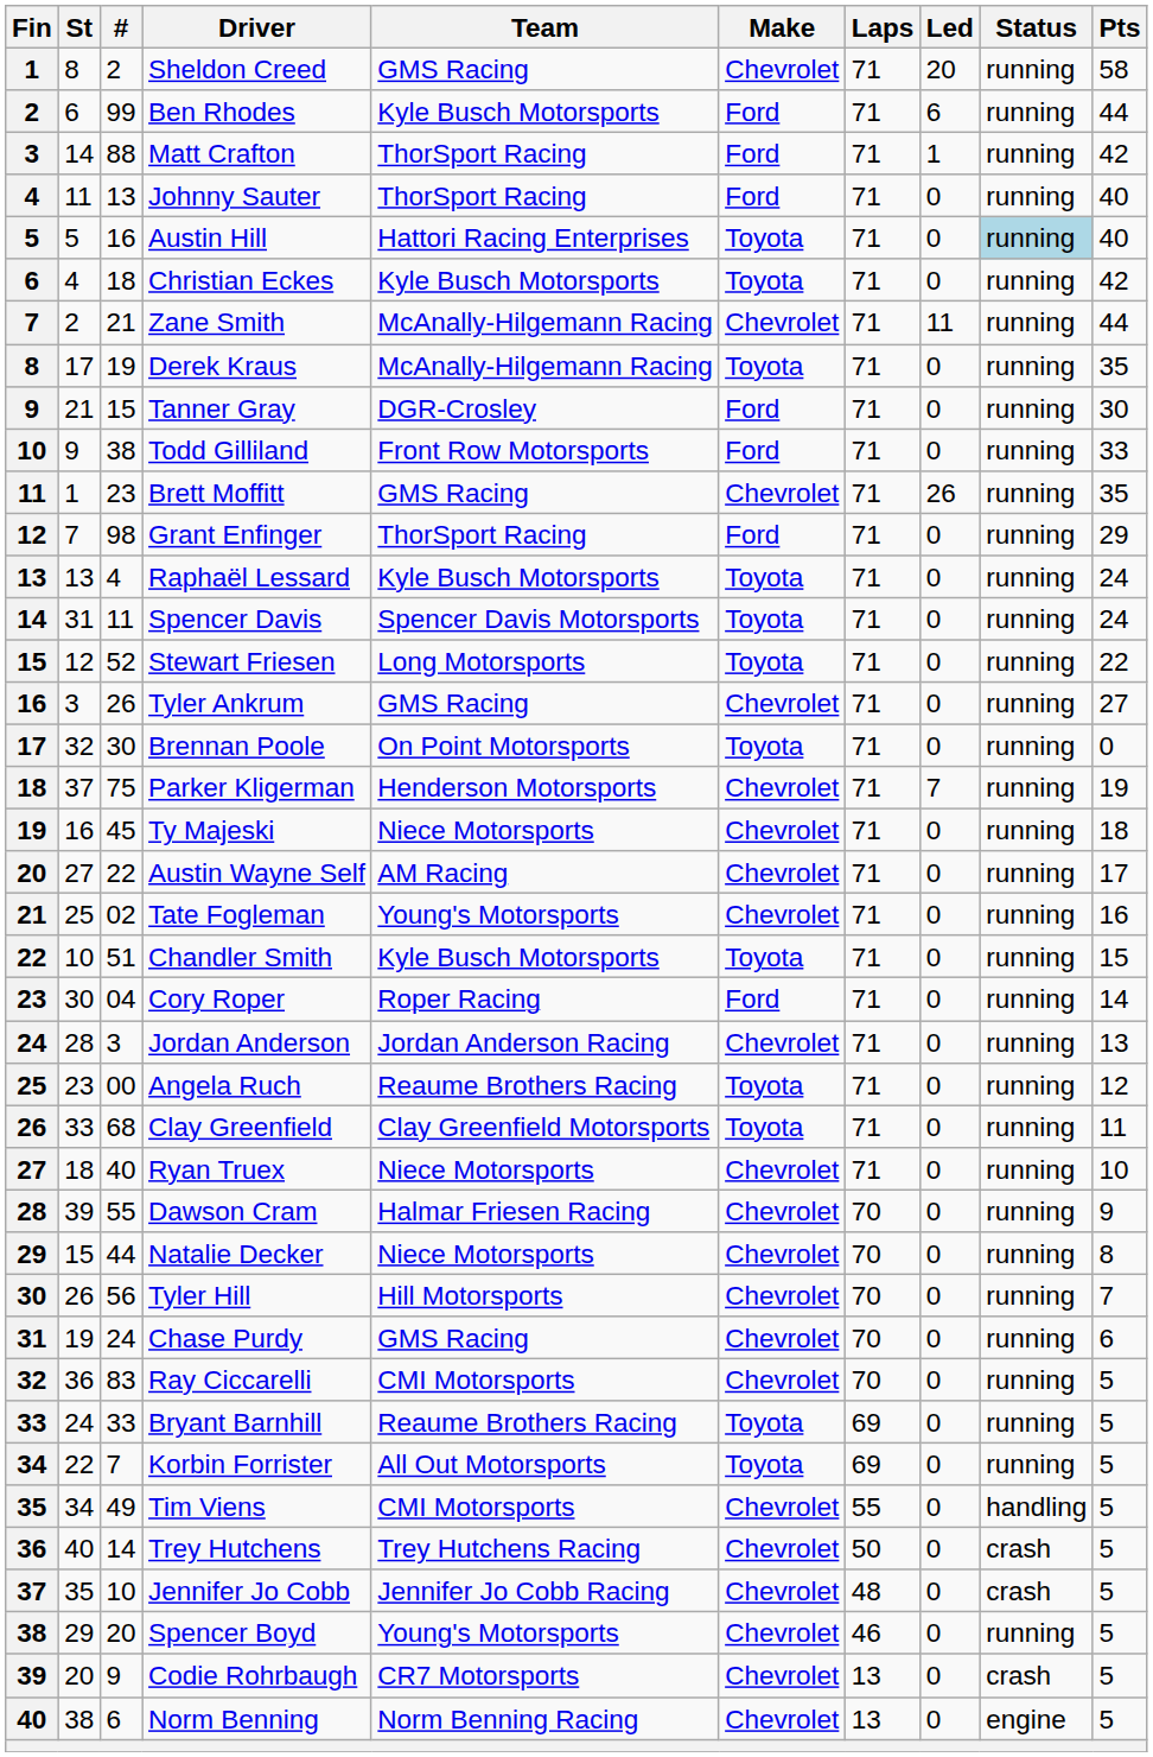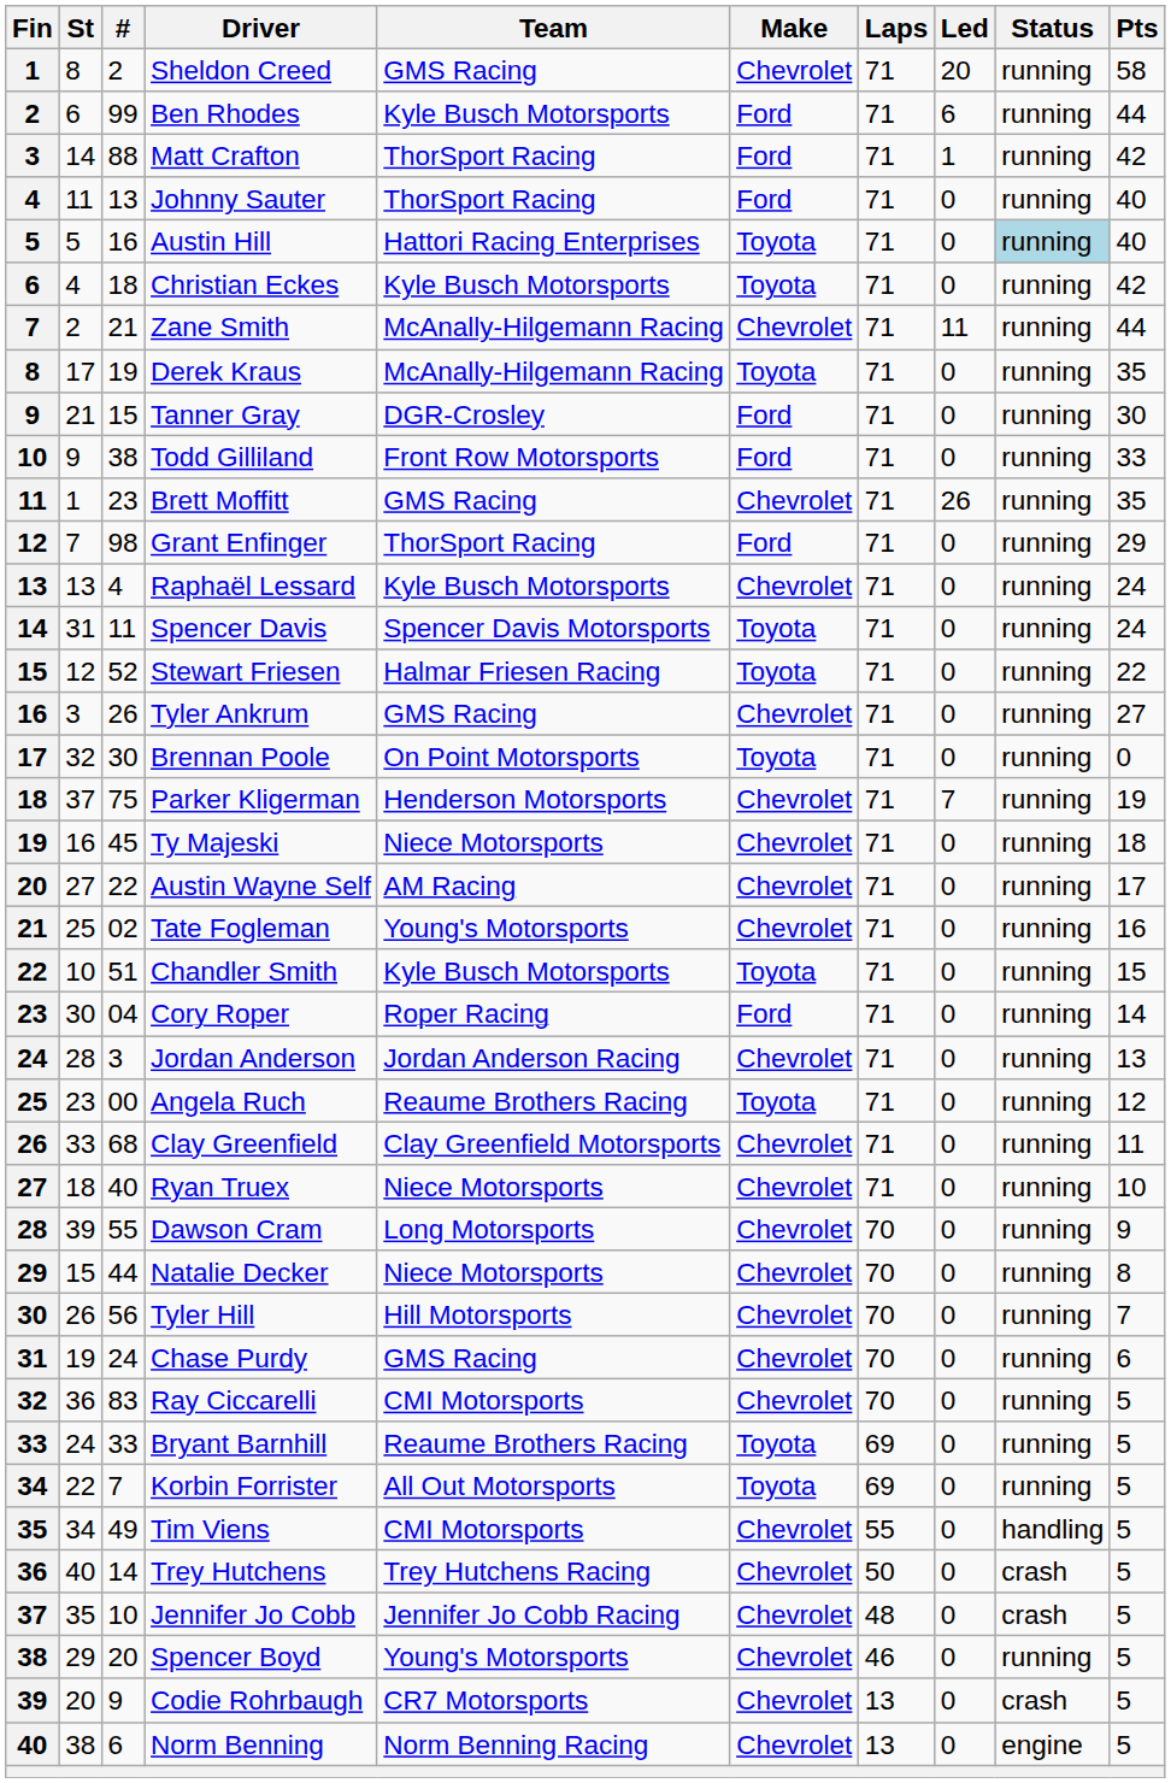 <table class="wikitable" style="font-size:95%">
 <tr>
 <th>Fin</th>
 <th>St</th>
 <th>#</th>
 <th>Driver</th>
 <th>Team</th>
 <th>Make</th>
 <th>Laps</th>
 <th>Led</th>
 <th>Status</th>
 <th>Pts</th>
 </tr>
 <tr>
 <th>1</th>
 <td>8</td>
 <td>2</td>
 <td><a href='#'>Sheldon Creed</a></td>
 <td><a href='#'>GMS Racing</a></td>
 <td><a href='#'>Chevrolet</a></td>
 <td>71</td>
 <td>20</td>
 <td>running</td>
 <td>58</td>
 </tr>
 <tr>
 <th>2</th>
 <td>6</td>
 <td>99</td>
 <td><a href='#'>Ben Rhodes</a></td>
 <td><a href='#'>Kyle Busch Motorsports</a></td>
 <td><a href='#'>Ford</a></td>
 <td>71</td>
 <td>6</td>
 <td>running</td>
 <td>44</td>
 </tr>
 <tr>
 <th>3</th>
 <td>14</td>
 <td>88</td>
 <td><a href='#'>Matt Crafton</a></td>
 <td><a href='#'>ThorSport Racing</a></td>
 <td><a href='#'>Ford</a></td>
 <td>71</td>
 <td>1</td>
 <td>running</td>
 <td>42</td>
 </tr>
 <tr>
 <th>4</th>
 <td>11</td>
 <td>13</td>
 <td><a href='#'>Johnny Sauter</a></td>
 <td><a href='#'>ThorSport Racing</a></td>
 <td><a href='#'>Ford</a></td>
 <td>71</td>
 <td>0</td>
 <td>running</td>
 <td>40</td>
 </tr>
 <tr>
 <th>5</th>
 <td>5</td>
 <td>16</td>
 <td><a href='#'>Austin Hill</a></td>
 <td><a href='#'>Hattori Racing Enterprises</a></td>
 <td><a href='#'>Toyota</a></td>
 <td>71</td>
 <td>0</td>
 <td style="background: lightblue;">running</td>
 <td>40</td>
 </tr>
 <tr>
 <th>6</th>
 <td>4</td>
 <td>18</td>
 <td><a href='#'>Christian Eckes</a></td>
 <td><a href='#'>Kyle Busch Motorsports</a></td>
 <td><a href='#'>Toyota</a></td>
 <td>71</td>
 <td>0</td>
 <td>running</td>
 <td>42</td>
 </tr>
 <tr>
 <th>7</th>
 <td>2</td>
 <td>21</td>
 <td><a href='#'>Zane Smith</a></td>
 <td><a href='#'>McAnally-Hilgemann Racing</a></td>
 <td><a href='#'>Chevrolet</a></td>
 <td>71</td>
 <td>11</td>
 <td>running</td>
 <td>44</td>
 </tr>
 <tr>
 <th>8</th>
 <td>17</td>
 <td>19</td>
 <td><a href='#'>Derek Kraus</a></td>
 <td><a href='#'>McAnally-Hilgemann Racing</a></td>
 <td><a href='#'>Toyota</a></td>
 <td>71</td>
 <td>0</td>
 <td>running</td>
 <td>35</td>
 </tr>
 <tr>
 <th>9</th>
 <td>21</td>
 <td>15</td>
 <td><a href='#'>Tanner Gray</a></td>
 <td><a href='#'>DGR-Crosley</a></td>
 <td><a href='#'>Ford</a></td>
 <td>71</td>
 <td>0</td>
 <td>running</td>
 <td>30</td>
 </tr>
 <tr>
 <th>10</th>
 <td>9</td>
 <td>38</td>
 <td><a href='#'>Todd Gilliland</a></td>
 <td><a href='#'>Front Row Motorsports</a></td>
 <td><a href='#'>Ford</a></td>
 <td>71</td>
 <td>0</td>
 <td>running</td>
 <td>33</td>
 </tr>
 <tr>
 <th>11</th>
 <td>1</td>
 <td>23</td>
 <td><a href='#'>Brett Moffitt</a></td>
 <td><a href='#'>GMS Racing</a></td>
 <td><a href='#'>Chevrolet</a></td>
 <td>71</td>
 <td>26</td>
 <td>running</td>
 <td>35</td>
 </tr>
 <tr>
 <th>12</th>
 <td>7</td>
 <td>98</td>
 <td><a href='#'>Grant Enfinger</a></td>
 <td><a href='#'>ThorSport Racing</a></td>
 <td><a href='#'>Ford</a></td>
 <td>71</td>
 <td>0</td>
 <td>running</td>
 <td>29</td>
 </tr>
 <tr>
 <th>13</th>
 <td>13</td>
 <td>4</td>
 <td><a href='#'>Raphaël Lessard</a></td>
 <td><a href='#'>Kyle Busch Motorsports</a></td>
-<td><a href='#'>Toyota</a></td>
+<td><a href='#'>Chevrolet</a></td>
 <td>71</td>
 <td>0</td>
 <td>running</td>
 <td>24</td>
 </tr>
 <tr>
 <th>14</th>
 <td>31</td>
 <td>11</td>
 <td><a href='#'>Spencer Davis</a></td>
 <td><a href='#'>Spencer Davis Motorsports</a></td>
 <td><a href='#'>Toyota</a></td>
 <td>71</td>
 <td>0</td>
 <td>running</td>
 <td>24</td>
 </tr>
 <tr>
 <th>15</th>
 <td>12</td>
 <td>52</td>
 <td><a href='#'>Stewart Friesen</a></td>
-<td><a href='#'>Long Motorsports</a></td>
+<td><a href='#'>Halmar Friesen Racing</a></td>
 <td><a href='#'>Toyota</a></td>
 <td>71</td>
 <td>0</td>
 <td>running</td>
 <td>22</td>
 </tr>
 <tr>
 <th>16</th>
 <td>3</td>
 <td>26</td>
 <td><a href='#'>Tyler Ankrum</a></td>
 <td><a href='#'>GMS Racing</a></td>
 <td><a href='#'>Chevrolet</a></td>
 <td>71</td>
 <td>0</td>
 <td>running</td>
 <td>27</td>
 </tr>
 <tr>
 <th>17</th>
 <td>32</td>
 <td>30</td>
 <td><a href='#'>Brennan Poole</a></td>
 <td><a href='#'>On Point Motorsports</a></td>
 <td><a href='#'>Toyota</a></td>
 <td>71</td>
 <td>0</td>
 <td>running</td>
 <td>0</td>
 </tr>
 <tr>
 <th>18</th>
 <td>37</td>
 <td>75</td>
 <td><a href='#'>Parker Kligerman</a></td>
 <td><a href='#'>Henderson Motorsports</a></td>
 <td><a href='#'>Chevrolet</a></td>
 <td>71</td>
 <td>7</td>
 <td>running</td>
 <td>19</td>
 </tr>
 <tr>
 <th>19</th>
 <td>16</td>
 <td>45</td>
 <td><a href='#'>Ty Majeski</a></td>
 <td><a href='#'>Niece Motorsports</a></td>
 <td><a href='#'>Chevrolet</a></td>
 <td>71</td>
 <td>0</td>
 <td>running</td>
 <td>18</td>
 </tr>
 <tr>
 <th>20</th>
 <td>27</td>
 <td>22</td>
 <td><a href='#'>Austin Wayne Self</a></td>
 <td><a href='#'>AM Racing</a></td>
 <td><a href='#'>Chevrolet</a></td>
 <td>71</td>
 <td>0</td>
 <td>running</td>
 <td>17</td>
 </tr>
 <tr>
 <th>21</th>
 <td>25</td>
 <td>02</td>
 <td><a href='#'>Tate Fogleman</a></td>
 <td><a href='#'>Young's Motorsports</a></td>
 <td><a href='#'>Chevrolet</a></td>
 <td>71</td>
 <td>0</td>
 <td>running</td>
 <td>16</td>
 </tr>
 <tr>
 <th>22</th>
 <td>10</td>
 <td>51</td>
 <td><a href='#'>Chandler Smith</a></td>
 <td><a href='#'>Kyle Busch Motorsports</a></td>
 <td><a href='#'>Toyota</a></td>
 <td>71</td>
 <td>0</td>
 <td>running</td>
 <td>15</td>
 </tr>
 <tr>
 <th>23</th>
 <td>30</td>
 <td>04</td>
 <td><a href='#'>Cory Roper</a></td>
 <td><a href='#'>Roper Racing</a></td>
 <td><a href='#'>Ford</a></td>
 <td>71</td>
 <td>0</td>
 <td>running</td>
 <td>14</td>
 </tr>
 <tr>
 <th>24</th>
 <td>28</td>
 <td>3</td>
 <td><a href='#'>Jordan Anderson</a></td>
 <td><a href='#'>Jordan Anderson Racing</a></td>
 <td><a href='#'>Chevrolet</a></td>
 <td>71</td>
 <td>0</td>
 <td>running</td>
 <td>13</td>
 </tr>
 <tr>
 <th>25</th>
 <td>23</td>
 <td>00</td>
 <td><a href='#'>Angela Ruch</a></td>
 <td><a href='#'>Reaume Brothers Racing</a></td>
 <td><a href='#'>Toyota</a></td>
 <td>71</td>
 <td>0</td>
 <td>running</td>
 <td>12</td>
 </tr>
 <tr>
 <th>26</th>
 <td>33</td>
 <td>68</td>
 <td><a href='#'>Clay Greenfield</a></td>
 <td><a href='#'>Clay Greenfield Motorsports</a></td>
-<td><a href='#'>Toyota</a></td>
+<td><a href='#'>Chevrolet</a></td>
 <td>71</td>
 <td>0</td>
 <td>running</td>
 <td>11</td>
 </tr>
 <tr>
 <th>27</th>
 <td>18</td>
 <td>40</td>
 <td><a href='#'>Ryan Truex</a></td>
 <td><a href='#'>Niece Motorsports</a></td>
 <td><a href='#'>Chevrolet</a></td>
 <td>71</td>
 <td>0</td>
 <td>running</td>
 <td>10</td>
 </tr>
 <tr>
 <th>28</th>
 <td>39</td>
 <td>55</td>
 <td><a href='#'>Dawson Cram</a></td>
-<td><a href='#'>Halmar Friesen Racing</a></td>
+<td><a href='#'>Long Motorsports</a></td>
 <td><a href='#'>Chevrolet</a></td>
 <td>70</td>
 <td>0</td>
 <td>running</td>
 <td>9</td>
 </tr>
 <tr>
 <th>29</th>
 <td>15</td>
 <td>44</td>
 <td><a href='#'>Natalie Decker</a></td>
 <td><a href='#'>Niece Motorsports</a></td>
 <td><a href='#'>Chevrolet</a></td>
 <td>70</td>
 <td>0</td>
 <td>running</td>
 <td>8</td>
 </tr>
 <tr>
 <th>30</th>
 <td>26</td>
 <td>56</td>
 <td><a href='#'>Tyler Hill</a></td>
 <td><a href='#'>Hill Motorsports</a></td>
 <td><a href='#'>Chevrolet</a></td>
 <td>70</td>
 <td>0</td>
 <td>running</td>
 <td>7</td>
 </tr>
 <tr>
 <th>31</th>
 <td>19</td>
 <td>24</td>
 <td><a href='#'>Chase Purdy</a></td>
 <td><a href='#'>GMS Racing</a></td>
 <td><a href='#'>Chevrolet</a></td>
 <td>70</td>
 <td>0</td>
 <td>running</td>
 <td>6</td>
 </tr>
 <tr>
 <th>32</th>
 <td>36</td>
 <td>83</td>
 <td><a href='#'>Ray Ciccarelli</a></td>
 <td><a href='#'>CMI Motorsports</a></td>
 <td><a href='#'>Chevrolet</a></td>
 <td>70</td>
 <td>0</td>
 <td>running</td>
 <td>5</td>
 </tr>
 <tr>
 <th>33</th>
 <td>24</td>
 <td>33</td>
 <td><a href='#'>Bryant Barnhill</a></td>
 <td><a href='#'>Reaume Brothers Racing</a></td>
 <td><a href='#'>Toyota</a></td>
 <td>69</td>
 <td>0</td>
 <td>running</td>
 <td>5</td>
 </tr>
 <tr>
 <th>34</th>
 <td>22</td>
 <td>7</td>
 <td><a href='#'>Korbin Forrister</a></td>
 <td><a href='#'>All Out Motorsports</a></td>
 <td><a href='#'>Toyota</a></td>
 <td>69</td>
 <td>0</td>
 <td>running</td>
 <td>5</td>
 </tr>
 <tr>
 <th>35</th>
 <td>34</td>
 <td>49</td>
 <td><a href='#'>Tim Viens</a></td>
 <td><a href='#'>CMI Motorsports</a></td>
 <td><a href='#'>Chevrolet</a></td>
 <td>55</td>
 <td>0</td>
 <td>handling</td>
 <td>5</td>
 </tr>
 <tr>
 <th>36</th>
 <td>40</td>
 <td>14</td>
 <td><a href='#'>Trey Hutchens</a></td>
 <td><a href='#'>Trey Hutchens Racing</a></td>
 <td><a href='#'>Chevrolet</a></td>
 <td>50</td>
 <td>0</td>
 <td>crash</td>
 <td>5</td>
 </tr>
 <tr>
 <th>37</th>
 <td>35</td>
 <td>10</td>
 <td><a href='#'>Jennifer Jo Cobb</a></td>
 <td><a href='#'>Jennifer Jo Cobb Racing</a></td>
 <td><a href='#'>Chevrolet</a></td>
 <td>48</td>
 <td>0</td>
 <td>crash</td>
 <td>5</td>
 </tr>
 <tr>
 <th>38</th>
 <td>29</td>
 <td>20</td>
 <td><a href='#'>Spencer Boyd</a></td>
 <td><a href='#'>Young's Motorsports</a></td>
 <td><a href='#'>Chevrolet</a></td>
 <td>46</td>
 <td>0</td>
 <td>running</td>
 <td>5</td>
 </tr>
 <tr>
 <th>39</th>
 <td>20</td>
 <td>9</td>
 <td><a href='#'>Codie Rohrbaugh</a></td>
 <td><a href='#'>CR7 Motorsports</a></td>
 <td><a href='#'>Chevrolet</a></td>
 <td>13</td>
 <td>0</td>
 <td>crash</td>
 <td>5</td>
 </tr>
 <tr>
 <th>40</th>
 <td>38</td>
 <td>6</td>
 <td><a href='#'>Norm Benning</a></td>
 <td><a href='#'>Norm Benning Racing</a></td>
 <td><a href='#'>Chevrolet</a></td>
 <td>13</td>
 <td>0</td>
 <td>engine</td>
 <td>5</td>
 </tr>
 <tr>
 <th colspan="10"></th>
 </tr>
 </table>
